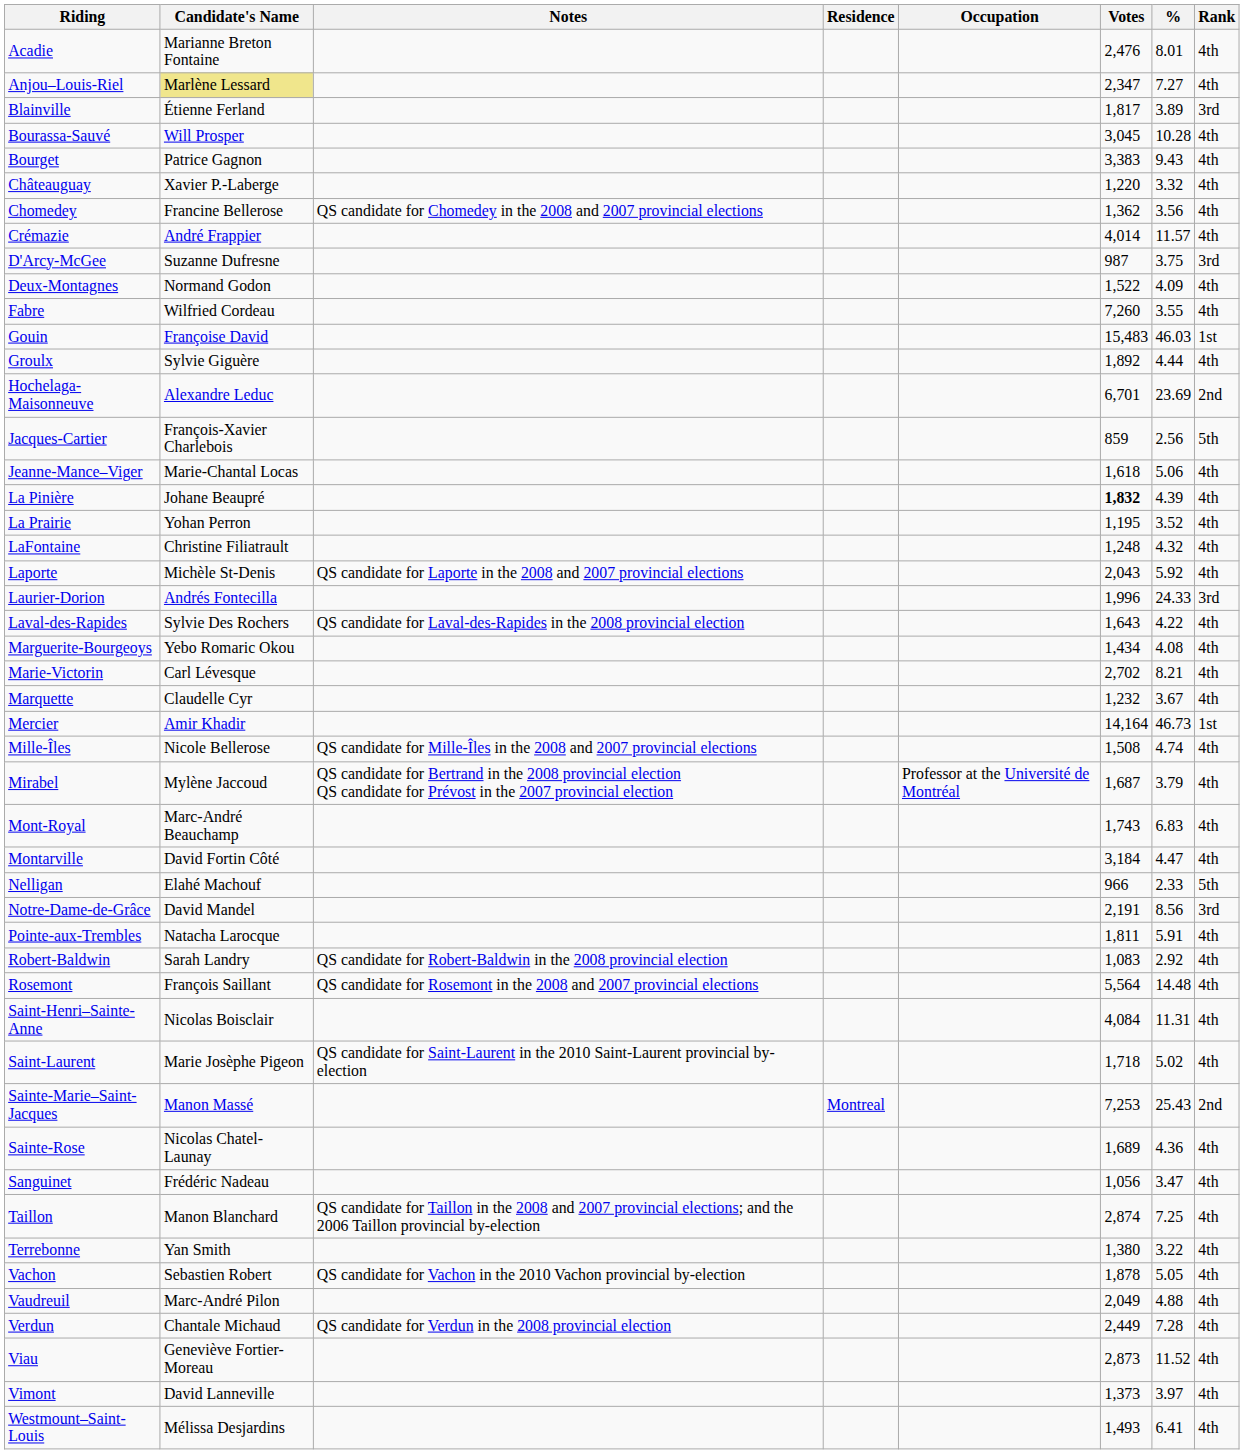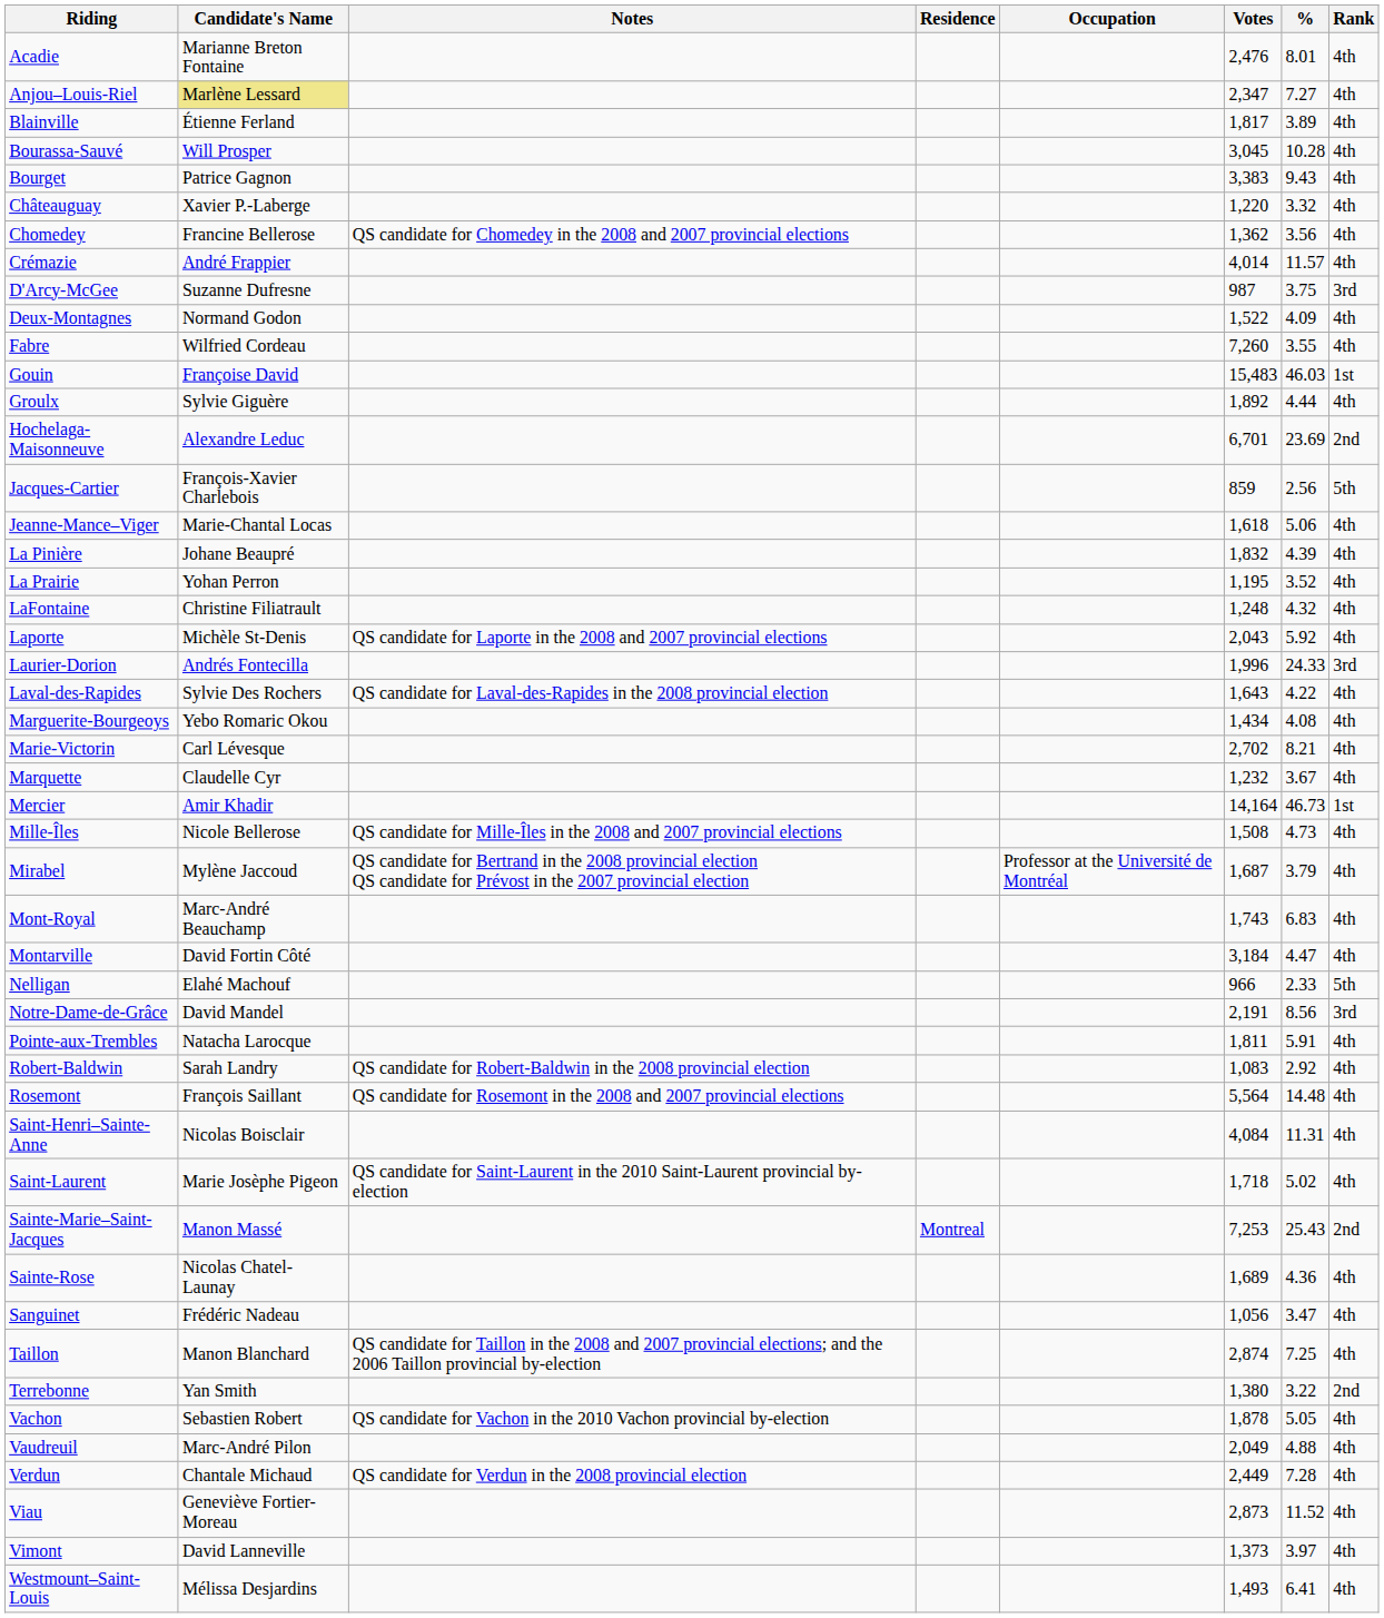 <table class="wikitable sortable">
 <tr>
 <th>Riding<br></th>
 <th>Candidate's Name</th>
 <th>Notes</th>
 <th>Residence</th>
 <th>Occupation</th>
 <th>Votes</th>
 <th>%</th>
 <th>Rank</th>
 </tr>
 <tr>
 <td><a href='#'>Acadie</a></td>
 <td>Marianne Breton Fontaine</td>
 <td></td>
 <td></td>
 <td></td>
 <td>2,476</td>
 <td>8.01</td>
 <td>4th</td>
 </tr>
 <tr>
 <td><a href='#'>Anjou–Louis-Riel</a></td>
 <td style="background: khaki;">Marlène Lessard</td>
 <td></td>
 <td></td>
 <td></td>
 <td>2,347</td>
 <td>7.27</td>
 <td>4th</td>
 </tr>
 <tr>
 <td><a href='#'>Blainville</a></td>
 <td>Étienne Ferland</td>
 <td></td>
 <td></td>
 <td></td>
 <td>1,817</td>
 <td>3.89</td>
-<td>3rd</td>
+<td>4th</td>
 </tr>
 <tr>
 <td><a href='#'>Bourassa-Sauvé</a></td>
 <td><a href='#'>Will Prosper</a></td>
 <td></td>
 <td></td>
 <td></td>
 <td>3,045</td>
 <td>10.28</td>
 <td>4th</td>
 </tr>
 <tr>
 <td><a href='#'>Bourget</a></td>
 <td>Patrice Gagnon</td>
 <td></td>
 <td></td>
 <td></td>
 <td>3,383</td>
 <td>9.43</td>
 <td>4th</td>
 </tr>
 <tr>
 <td><a href='#'>Châteauguay</a></td>
 <td>Xavier P.-Laberge</td>
 <td></td>
 <td></td>
 <td></td>
 <td>1,220</td>
 <td>3.32</td>
 <td>4th</td>
 </tr>
 <tr>
 <td><a href='#'>Chomedey</a></td>
 <td>Francine Bellerose</td>
 <td>QS candidate for <a href='#'>Chomedey</a> in the <a href='#'>2008</a> and <a href='#'>2007 provincial elections</a></td>
 <td></td>
 <td></td>
 <td>1,362</td>
 <td>3.56</td>
 <td>4th</td>
 </tr>
 <tr>
 <td><a href='#'>Crémazie</a></td>
 <td><a href='#'>André Frappier</a></td>
 <td></td>
 <td></td>
 <td></td>
 <td>4,014</td>
 <td>11.57</td>
 <td>4th</td>
 </tr>
 <tr>
 <td><a href='#'>D'Arcy-McGee</a></td>
 <td>Suzanne Dufresne</td>
 <td></td>
 <td></td>
 <td></td>
 <td>987</td>
 <td>3.75</td>
 <td>3rd</td>
 </tr>
 <tr>
 <td><a href='#'>Deux-Montagnes</a></td>
 <td>Normand Godon</td>
 <td></td>
 <td></td>
 <td></td>
 <td>1,522</td>
 <td>4.09</td>
 <td>4th</td>
 </tr>
 <tr>
 <td><a href='#'>Fabre</a></td>
 <td>Wilfried Cordeau</td>
 <td></td>
 <td></td>
 <td></td>
 <td>7,260</td>
 <td>3.55</td>
 <td>4th</td>
 </tr>
 <tr>
 <td><a href='#'>Gouin</a></td>
 <td><a href='#'>Françoise David</a></td>
 <td></td>
 <td></td>
 <td></td>
 <td>15,483</td>
 <td>46.03</td>
 <td>1st</td>
 </tr>
 <tr>
 <td><a href='#'>Groulx</a></td>
 <td>Sylvie Giguère</td>
 <td></td>
 <td></td>
 <td></td>
 <td>1,892</td>
 <td>4.44</td>
 <td>4th</td>
 </tr>
 <tr>
 <td><a href='#'>Hochelaga-Maisonneuve</a></td>
 <td><a href='#'>Alexandre Leduc</a></td>
 <td></td>
 <td></td>
 <td></td>
 <td>6,701</td>
 <td>23.69</td>
 <td>2nd</td>
 </tr>
 <tr>
 <td><a href='#'>Jacques-Cartier</a></td>
 <td>François-Xavier Charlebois</td>
 <td></td>
 <td></td>
 <td></td>
 <td>859</td>
 <td>2.56</td>
 <td>5th</td>
 </tr>
 <tr>
 <td><a href='#'>Jeanne-Mance–Viger</a></td>
 <td>Marie-Chantal Locas</td>
 <td></td>
 <td></td>
 <td></td>
 <td>1,618</td>
 <td>5.06</td>
 <td>4th</td>
 </tr>
 <tr>
 <td><a href='#'>La Pinière</a></td>
 <td>Johane Beaupré</td>
 <td></td>
 <td></td>
 <td></td>
-<td><strong>1,832</strong></td>
+<td>1,832</td>
 <td>4.39</td>
 <td>4th</td>
 </tr>
 <tr>
 <td><a href='#'>La Prairie</a></td>
 <td>Yohan Perron</td>
 <td></td>
 <td></td>
 <td></td>
 <td>1,195</td>
 <td>3.52</td>
 <td>4th</td>
 </tr>
 <tr>
 <td><a href='#'>LaFontaine</a></td>
 <td>Christine Filiatrault</td>
 <td></td>
 <td></td>
 <td></td>
 <td>1,248</td>
 <td>4.32</td>
 <td>4th</td>
 </tr>
 <tr>
 <td><a href='#'>Laporte</a></td>
 <td>Michèle St-Denis</td>
 <td>QS candidate for <a href='#'>Laporte</a> in the <a href='#'>2008</a> and <a href='#'>2007 provincial elections</a></td>
 <td></td>
 <td></td>
 <td>2,043</td>
 <td>5.92</td>
 <td>4th</td>
 </tr>
 <tr>
 <td><a href='#'>Laurier-Dorion</a></td>
 <td><a href='#'>Andrés Fontecilla</a></td>
 <td></td>
 <td></td>
 <td></td>
 <td>1,996</td>
 <td>24.33</td>
 <td>3rd</td>
 </tr>
 <tr>
 <td><a href='#'>Laval-des-Rapides</a></td>
 <td>Sylvie Des Rochers</td>
 <td>QS candidate for <a href='#'>Laval-des-Rapides</a> in the <a href='#'>2008 provincial election</a></td>
 <td></td>
 <td></td>
 <td>1,643</td>
 <td>4.22</td>
 <td>4th</td>
 </tr>
 <tr>
 <td><a href='#'>Marguerite-Bourgeoys</a></td>
 <td>Yebo Romaric Okou</td>
 <td></td>
 <td></td>
 <td></td>
 <td>1,434</td>
 <td>4.08</td>
 <td>4th</td>
 </tr>
 <tr>
 <td><a href='#'>Marie-Victorin</a></td>
 <td>Carl Lévesque</td>
 <td></td>
 <td></td>
 <td></td>
 <td>2,702</td>
 <td>8.21</td>
 <td>4th</td>
 </tr>
 <tr>
 <td><a href='#'>Marquette</a></td>
 <td>Claudelle Cyr</td>
 <td></td>
 <td></td>
 <td></td>
 <td>1,232</td>
 <td>3.67</td>
 <td>4th</td>
 </tr>
 <tr>
 <td><a href='#'>Mercier</a></td>
 <td><a href='#'>Amir Khadir</a></td>
 <td></td>
 <td></td>
 <td></td>
 <td>14,164</td>
 <td>46.73</td>
 <td>1st</td>
 </tr>
 <tr>
 <td><a href='#'>Mille-Îles</a></td>
 <td>Nicole Bellerose</td>
 <td>QS candidate for <a href='#'>Mille-Îles</a> in the <a href='#'>2008</a> and <a href='#'>2007 provincial elections</a></td>
 <td></td>
 <td></td>
 <td>1,508</td>
-<td>4.74</td>
+<td>4.73</td>
 <td>4th</td>
 </tr>
 <tr>
 <td><a href='#'>Mirabel</a></td>
 <td>Mylène Jaccoud</td>
 <td>QS candidate for <a href='#'>Bertrand</a> in the <a href='#'>2008 provincial election</a> <br> QS candidate for <a href='#'>Prévost</a> in the <a href='#'>2007 provincial election</a></td>
 <td></td>
 <td>Professor at the <a href='#'>Université de Montréal</a></td>
 <td>1,687</td>
 <td>3.79</td>
 <td>4th</td>
 </tr>
 <tr>
 <td><a href='#'>Mont-Royal</a></td>
 <td>Marc-André Beauchamp</td>
 <td></td>
 <td></td>
 <td></td>
 <td>1,743</td>
 <td>6.83</td>
 <td>4th</td>
 </tr>
 <tr>
 <td><a href='#'>Montarville</a></td>
 <td>David Fortin Côté</td>
 <td></td>
 <td></td>
 <td></td>
 <td>3,184</td>
 <td>4.47</td>
 <td>4th</td>
 </tr>
 <tr>
 <td><a href='#'>Nelligan</a></td>
 <td>Elahé Machouf</td>
 <td></td>
 <td></td>
 <td></td>
 <td>966</td>
 <td>2.33</td>
 <td>5th</td>
 </tr>
 <tr>
 <td><a href='#'>Notre-Dame-de-Grâce</a></td>
 <td>David Mandel</td>
 <td></td>
 <td></td>
 <td></td>
 <td>2,191</td>
 <td>8.56</td>
 <td>3rd</td>
 </tr>
 <tr>
 <td><a href='#'>Pointe-aux-Trembles</a></td>
 <td>Natacha Larocque</td>
 <td></td>
 <td></td>
 <td></td>
 <td>1,811</td>
 <td>5.91</td>
 <td>4th</td>
 </tr>
 <tr>
 <td><a href='#'>Robert-Baldwin</a></td>
 <td>Sarah Landry</td>
 <td>QS candidate for <a href='#'>Robert-Baldwin</a> in the <a href='#'>2008 provincial election</a></td>
 <td></td>
 <td></td>
 <td>1,083</td>
 <td>2.92</td>
 <td>4th</td>
 </tr>
 <tr>
 <td><a href='#'>Rosemont</a></td>
 <td>François Saillant</td>
 <td>QS candidate for <a href='#'>Rosemont</a> in the <a href='#'>2008</a> and <a href='#'>2007 provincial elections</a></td>
 <td></td>
 <td></td>
 <td>5,564</td>
 <td>14.48</td>
 <td>4th</td>
 </tr>
 <tr>
 <td><a href='#'>Saint-Henri–Sainte-Anne</a></td>
 <td>Nicolas Boisclair</td>
 <td></td>
 <td></td>
 <td></td>
 <td>4,084</td>
 <td>11.31</td>
 <td>4th</td>
 </tr>
 <tr>
 <td><a href='#'>Saint-Laurent</a></td>
 <td>Marie Josèphe Pigeon</td>
 <td>QS candidate for <a href='#'>Saint-Laurent</a> in the 2010 Saint-Laurent provincial by-election</td>
 <td></td>
 <td></td>
 <td>1,718</td>
 <td>5.02</td>
 <td>4th</td>
 </tr>
 <tr>
 <td><a href='#'>Sainte-Marie–Saint-Jacques</a></td>
 <td><a href='#'>Manon Massé</a></td>
 <td></td>
 <td><a href='#'>Montreal</a></td>
 <td></td>
 <td>7,253</td>
 <td>25.43</td>
 <td>2nd</td>
 </tr>
 <tr>
 <td><a href='#'>Sainte-Rose</a></td>
 <td>Nicolas Chatel-Launay</td>
 <td></td>
 <td></td>
 <td></td>
 <td>1,689</td>
 <td>4.36</td>
 <td>4th</td>
 </tr>
 <tr>
 <td><a href='#'>Sanguinet</a></td>
 <td>Frédéric Nadeau</td>
 <td></td>
 <td></td>
 <td></td>
 <td>1,056</td>
 <td>3.47</td>
 <td>4th</td>
 </tr>
 <tr>
 <td><a href='#'>Taillon</a></td>
 <td>Manon Blanchard</td>
 <td>QS candidate for <a href='#'>Taillon</a> in the <a href='#'>2008</a> and <a href='#'>2007 provincial elections</a>; and the 2006 Taillon provincial by-election</td>
 <td></td>
 <td></td>
 <td>2,874</td>
 <td>7.25</td>
 <td>4th</td>
 </tr>
 <tr>
 <td><a href='#'>Terrebonne</a></td>
 <td>Yan Smith</td>
 <td></td>
 <td></td>
 <td></td>
 <td>1,380</td>
 <td>3.22</td>
-<td>4th</td>
+<td>2nd</td>
 </tr>
 <tr>
 <td><a href='#'>Vachon</a></td>
 <td>Sebastien Robert</td>
 <td>QS candidate for <a href='#'>Vachon</a> in the 2010 Vachon provincial by-election</td>
 <td></td>
 <td></td>
 <td>1,878</td>
 <td>5.05</td>
 <td>4th</td>
 </tr>
 <tr>
 <td><a href='#'>Vaudreuil</a></td>
 <td>Marc-André Pilon</td>
 <td></td>
 <td></td>
 <td></td>
 <td>2,049</td>
 <td>4.88</td>
 <td>4th</td>
 </tr>
 <tr>
 <td><a href='#'>Verdun</a></td>
 <td>Chantale Michaud</td>
 <td>QS candidate for <a href='#'>Verdun</a> in the <a href='#'>2008 provincial election</a></td>
 <td></td>
 <td></td>
 <td>2,449</td>
 <td>7.28</td>
 <td>4th</td>
 </tr>
 <tr>
 <td><a href='#'>Viau</a></td>
 <td>Geneviève Fortier-Moreau</td>
 <td></td>
 <td></td>
 <td></td>
 <td>2,873</td>
 <td>11.52</td>
 <td>4th</td>
 </tr>
 <tr>
 <td><a href='#'>Vimont</a></td>
 <td>David Lanneville</td>
 <td></td>
 <td></td>
 <td></td>
 <td>1,373</td>
 <td>3.97</td>
 <td>4th</td>
 </tr>
 <tr>
 <td><a href='#'>Westmount–Saint-Louis</a></td>
 <td>Mélissa Desjardins</td>
 <td></td>
 <td></td>
 <td></td>
 <td>1,493</td>
 <td>6.41</td>
 <td>4th</td>
 </tr>
 </table>
